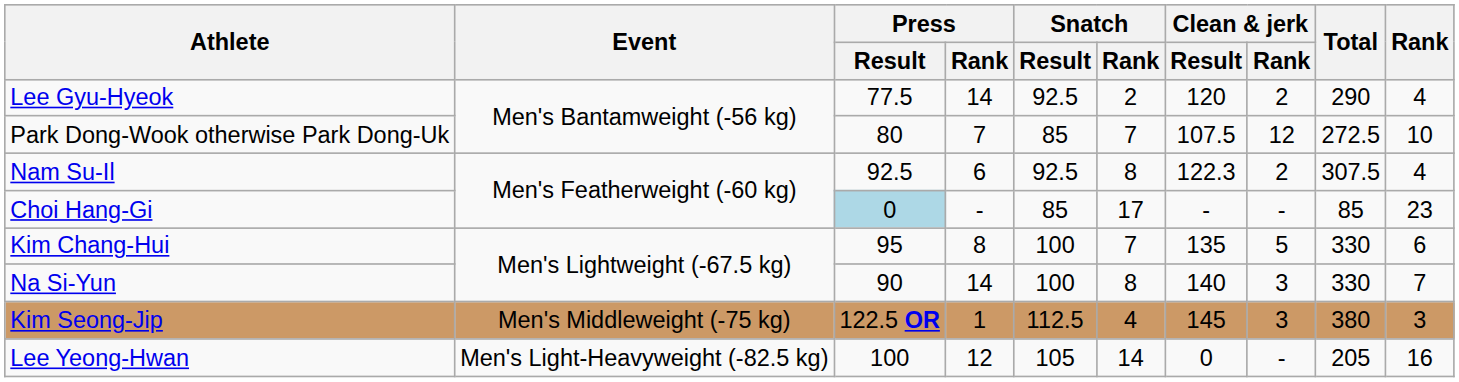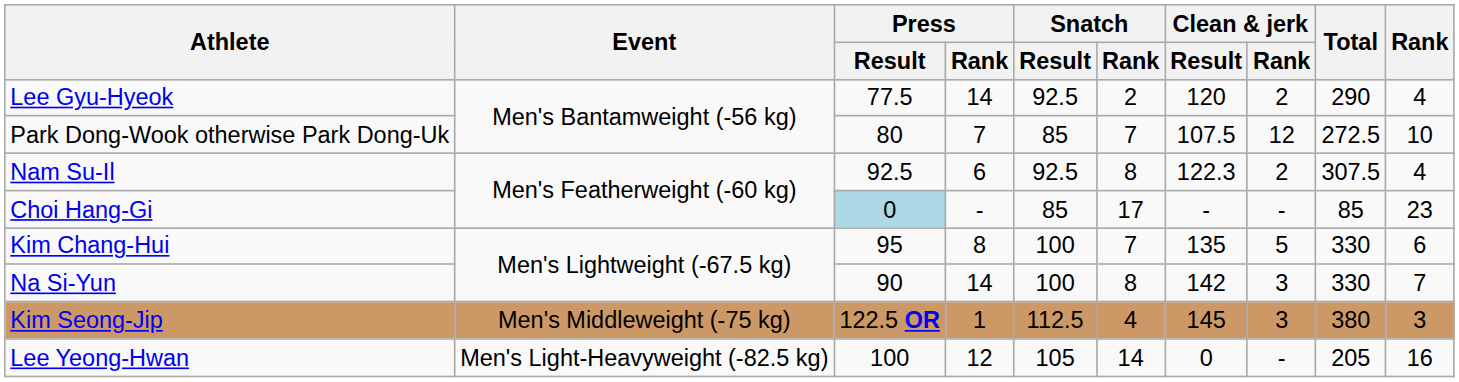 <table class="wikitable" style="font-size:90%; text-align:center;">
 <tr>
 <th rowspan="2">Athlete</th>
 <th rowspan="2">Event</th>
 <th colspan="2">Press</th>
 <th colspan="2">Snatch</th>
 <th colspan="2">Clean & jerk</th>
 <th rowspan="2">Total</th>
 <th rowspan="2">Rank</th>
 </tr>
 <tr>
 <th>Result</th>
 <th>Rank</th>
 <th>Result</th>
 <th>Rank</th>
 <th>Result</th>
 <th>Rank</th>
 </tr>
 <tr>
 <td align=left><a href='#'>Lee Gyu-Hyeok</a></td>
 <td rowspan=2>Men's Bantamweight (-56 kg)</td>
 <td>77.5</td>
 <td>14</td>
 <td>92.5</td>
 <td>2</td>
 <td>120</td>
 <td>2</td>
 <td>290</td>
 <td>4</td>
 </tr>
 <tr>
 <td align=left>Park Dong-Wook otherwise Park Dong-Uk</td>
 <td>80</td>
 <td>7</td>
 <td>85</td>
 <td>7</td>
 <td>107.5</td>
 <td>12</td>
 <td>272.5</td>
 <td>10</td>
 </tr>
 <tr>
 <td align=left><a href='#'>Nam Su-Il</a></td>
 <td rowspan=2>Men's Featherweight (-60 kg)</td>
 <td>92.5</td>
 <td>6</td>
 <td>92.5</td>
 <td>8</td>
 <td>122.3</td>
 <td>2</td>
 <td>307.5</td>
 <td>4</td>
 </tr>
 <tr>
 <td align=left><a href='#'>Choi Hang-Gi</a></td>
 <td style="background: lightblue;">0</td>
 <td>-</td>
 <td>85</td>
 <td>17</td>
 <td>-</td>
 <td>-</td>
 <td>85</td>
 <td>23</td>
 </tr>
 <tr>
 <td align=left><a href='#'>Kim Chang-Hui</a></td>
 <td rowspan=2>Men's Lightweight (-67.5 kg)</td>
 <td>95</td>
 <td>8</td>
 <td>100</td>
 <td>7</td>
 <td>135</td>
 <td>5</td>
 <td>330</td>
 <td>6</td>
 </tr>
 <tr>
 <td align=left><a href='#'>Na Si-Yun</a></td>
 <td>90</td>
 <td>14</td>
 <td>100</td>
 <td>8</td>
-<td>140</td>
+<td>142</td>
 <td>3</td>
 <td>330</td>
 <td>7</td>
 </tr>
 <tr bgcolor=cc9966>
 <td align=left><a href='#'>Kim Seong-Jip</a></td>
 <td>Men's Middleweight (-75 kg)</td>
 <td>122.5 <strong><a href='#'>OR</a></strong></td>
 <td>1</td>
 <td>112.5</td>
 <td>4</td>
 <td>145</td>
 <td>3</td>
 <td>380</td>
 <td>3</td>
 </tr>
 <tr>
 <td align=left><a href='#'>Lee Yeong-Hwan</a></td>
 <td>Men's Light-Heavyweight (-82.5 kg)</td>
 <td>100</td>
 <td>12</td>
 <td>105</td>
 <td>14</td>
 <td>0</td>
 <td>-</td>
 <td>205</td>
 <td>16</td>
 </tr>
 </table>
